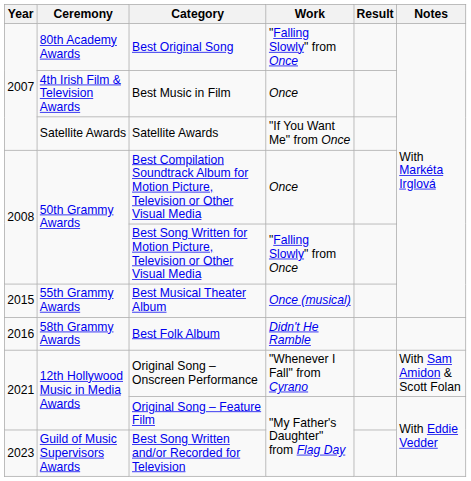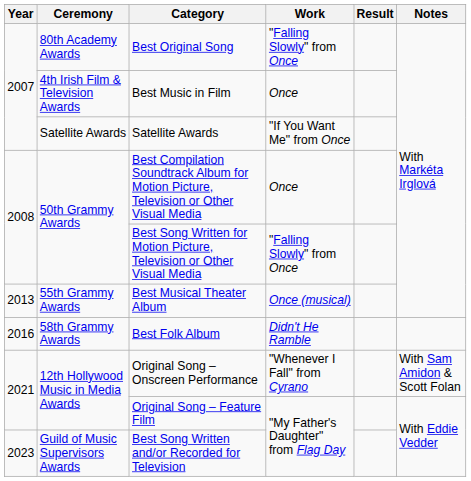 <table class="wikitable">
 <tr>
 <th>Year</th>
 <th>Ceremony</th>
 <th>Category</th>
 <th>Work</th>
 <th>Result</th>
 <th>Notes</th>
 </tr>
 <tr>
 <td rowspan="3">2007</td>
 <td><a href='#'>80th Academy Awards</a></td>
 <td><a href='#'>Best Original Song</a></td>
 <td>"<a href='#'>Falling Slowly</a>" from <em><a href='#'>Once</a></em></td>
 <td></td>
 <td rowspan="6">With <a href='#'>Markéta Irglová</a></td>
 </tr>
 <tr>
 <td><a href='#'>4th Irish Film & Television Awards</a></td>
 <td>Best Music in Film</td>
 <td><em>Once</em></td>
 <td></td>
 </tr>
 <tr>
 <td>Satellite Awards</td>
 <td>Satellite Awards</td>
 <td>"If You Want Me" from <em>Once</em></td>
 <td></td>
 </tr>
 <tr>
 <td rowspan="2">2008</td>
 <td rowspan="2"><a href='#'>50th Grammy Awards</a></td>
 <td><a href='#'>Best Compilation Soundtrack Album for Motion Picture, Television or Other Visual Media</a></td>
 <td><em>Once</em></td>
 <td></td>
 </tr>
 <tr>
 <td><a href='#'>Best Song Written for Motion Picture, Television or Other Visual Media</a></td>
 <td>"<a href='#'>Falling Slowly</a>" from <em>Once</em></td>
 <td></td>
 </tr>
 <tr>
-<td>2015</td>
+<td>2013</td>
 <td><a href='#'>55th Grammy Awards</a></td>
 <td><a href='#'>Best Musical Theater Album</a></td>
 <td><em><a href='#'>Once (musical)</a></em></td>
 <td></td>
 </tr>
 <tr>
 <td>2016</td>
 <td><a href='#'>58th Grammy Awards</a></td>
 <td><a href='#'>Best Folk Album</a></td>
 <td><em><a href='#'>Didn't He Ramble</a></em></td>
 <td></td>
 <td></td>
 </tr>
 <tr>
 <td rowspan="2">2021</td>
 <td rowspan="2"><a href='#'>12th Hollywood Music in Media Awards</a></td>
 <td>Original Song – Onscreen Performance</td>
 <td>"Whenever I Fall" from <a href='#'><em>Cyrano</em></a></td>
 <td></td>
 <td>With <a href='#'>Sam Amidon</a> & Scott Folan</td>
 </tr>
 <tr>
 <td><a href='#'>Original Song – Feature Film</a></td>
 <td rowspan="2">"My Father's Daughter" from <a href='#'><em>Flag Day</em></a></td>
 <td></td>
 <td rowspan="2">With <a href='#'>Eddie Vedder</a></td>
 </tr>
 <tr>
 <td>2023</td>
 <td><a href='#'>Guild of Music Supervisors Awards</a></td>
 <td><a href='#'>Best Song Written and/or Recorded for Television</a></td>
 <td></td>
 </tr>
 </table>
